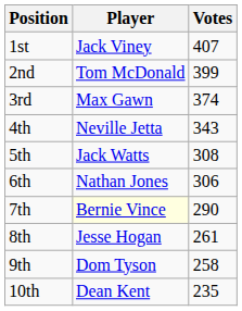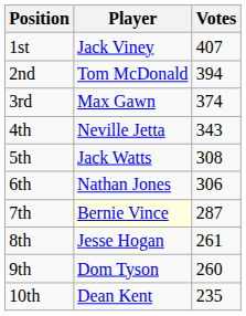 <table class="wikitable">
 <tr>
 <th>Position</th>
 <th>Player</th>
 <th>Votes</th>
 </tr>
 <tr>
 <td>1st</td>
 <td><a href='#'>Jack Viney</a></td>
 <td>407</td>
 </tr>
 <tr>
 <td>2nd</td>
 <td><a href='#'>Tom McDonald</a></td>
-<td>399</td>
+<td>394</td>
 </tr>
 <tr>
 <td>3rd</td>
 <td><a href='#'>Max Gawn</a></td>
 <td>374</td>
 </tr>
 <tr>
 <td>4th</td>
 <td><a href='#'>Neville Jetta</a></td>
 <td>343</td>
 </tr>
 <tr>
 <td>5th</td>
 <td><a href='#'>Jack Watts</a></td>
 <td>308</td>
 </tr>
 <tr>
 <td>6th</td>
 <td><a href='#'>Nathan Jones</a></td>
 <td>306</td>
 </tr>
 <tr>
 <td>7th</td>
 <td style="background: lightyellow;"><a href='#'>Bernie Vince</a></td>
-<td>290</td>
+<td>287</td>
 </tr>
 <tr>
 <td>8th</td>
 <td><a href='#'>Jesse Hogan</a></td>
 <td>261</td>
 </tr>
 <tr>
 <td>9th</td>
 <td><a href='#'>Dom Tyson</a></td>
-<td>258</td>
+<td>260</td>
 </tr>
 <tr>
 <td>10th</td>
 <td><a href='#'>Dean Kent</a></td>
 <td>235</td>
 </tr>
 </table>
